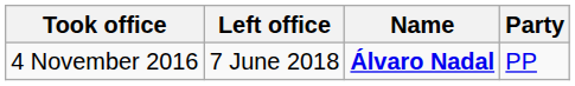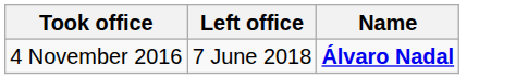 <table class="wikitable" style="font-size: 95%;">
 <tr>
 <th>Took office</th>
 <th>Left office</th>
 <th>Name</th>
-<th>Party</th>
 </tr>
 <tr>
 <td>4 November 2016</td>
 <td>7 June 2018</td>
 <td><strong><a href='#'>Álvaro Nadal</a></strong></td>
-<td><a href='#'>PP</a></td>
 </tr>
 </table>
